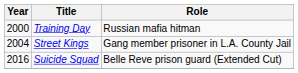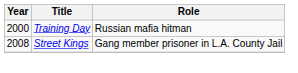 <table class="wikitable plainrowheaders">
 <tr>
 <th>Year</th>
 <th>Title</th>
 <th>Role</th>
 </tr>
 <tr>
 <td>2000</td>
 <td><em><a href='#'>Training Day</a></em></td>
 <td>Russian mafia hitman</td>
 </tr>
 <tr>
-<td>2004</td>
+<td>2008</td>
 <td><em><a href='#'>Street Kings</a></em></td>
 <td>Gang member prisoner in L.A. County Jail</td>
 </tr>
 <tr>
-<td>2016</td>
-<td><em><a href='#'>Suicide Squad</a></em></td>
-<td>Belle Reve prison guard (Extended Cut)</td>
-</tr>
-<tr>
 </tr>
 </table>
